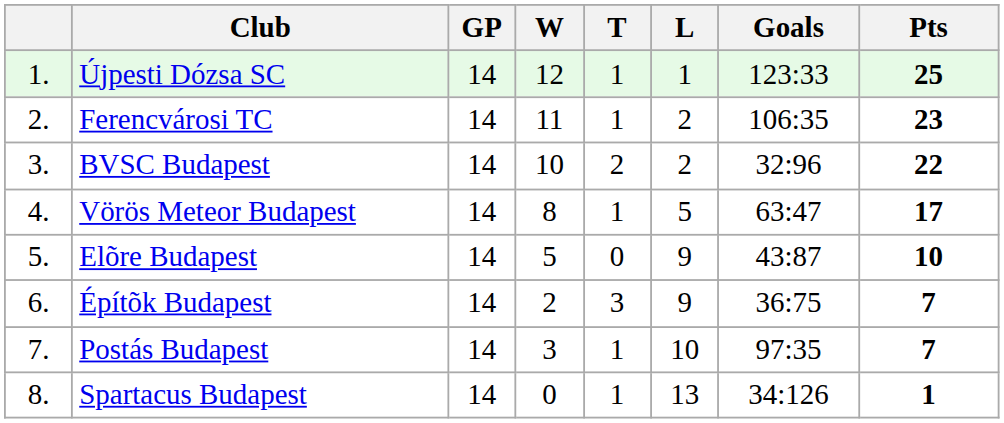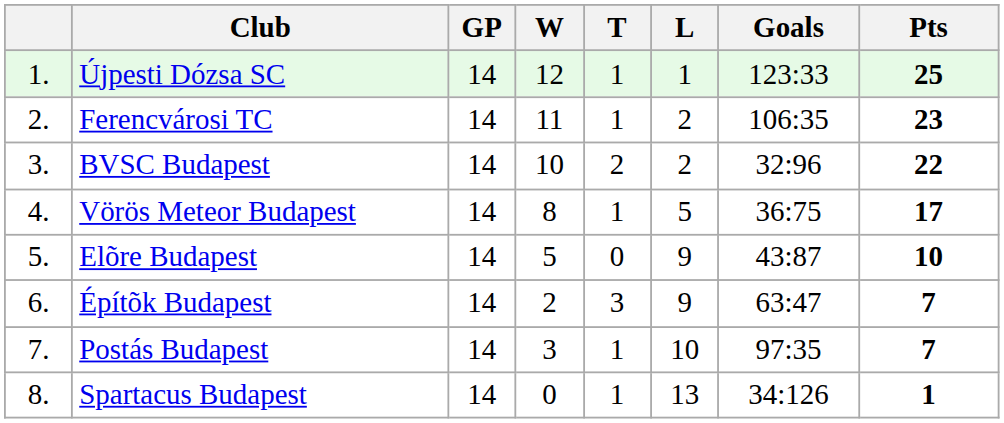 <table class="wikitable">
 <tr>
 <th width="30"></th>
 <th width="200">Club</th>
 <th width="30">GP</th>
 <th width="30">W</th>
 <th width="30">T</th>
 <th width="30">L</th>
 <th width="70">Goals</th>
 <th width="70">Pts</th>
 </tr>
 <tr bgcolor="#e6fae6" align="center">
 <td>1.</td>
 <td align="left"><a href='#'>Újpesti Dózsa SC</a></td>
 <td>14</td>
 <td>12</td>
 <td>1</td>
 <td>1</td>
 <td>123:33</td>
 <td><strong>25</strong></td>
 </tr>
 <tr bgcolor="#FFFFFF" align="center">
 <td>2.</td>
 <td align="left"><a href='#'>Ferencvárosi TC</a></td>
 <td>14</td>
 <td>11</td>
 <td>1</td>
 <td>2</td>
 <td>106:35</td>
 <td><strong>23</strong></td>
 </tr>
 <tr bgcolor="#FFFFFF" align="center">
 <td>3.</td>
 <td align="left"><a href='#'>BVSC Budapest</a></td>
 <td>14</td>
 <td>10</td>
 <td>2</td>
 <td>2</td>
 <td>32:96</td>
 <td><strong>22</strong></td>
 </tr>
 <tr bgcolor="#FFFFFF" align="center">
 <td>4.</td>
 <td align="left"><a href='#'>Vörös Meteor Budapest</a></td>
 <td>14</td>
 <td>8</td>
 <td>1</td>
 <td>5</td>
-<td>63:47</td>
+<td>36:75</td>
 <td><strong>17</strong></td>
 </tr>
 <tr bgcolor="#FFFFFF" align="center">
 <td>5.</td>
 <td align="left"><a href='#'>Elõre Budapest</a></td>
 <td>14</td>
 <td>5</td>
 <td>0</td>
 <td>9</td>
 <td>43:87</td>
 <td><strong>10</strong></td>
 </tr>
 <tr bgcolor="#FFFFFF" align="center">
 <td>6.</td>
 <td align="left"><a href='#'>Építõk Budapest</a></td>
 <td>14</td>
 <td>2</td>
 <td>3</td>
 <td>9</td>
-<td>36:75</td>
+<td>63:47</td>
 <td><strong>7</strong></td>
 </tr>
 <tr bgcolor="#FFFFFF" align="center">
 <td>7.</td>
 <td align="left"><a href='#'>Postás Budapest</a></td>
 <td>14</td>
 <td>3</td>
 <td>1</td>
 <td>10</td>
 <td>97:35</td>
 <td><strong>7</strong></td>
 </tr>
 <tr bgcolor="#FFFFFF" align="center">
 <td>8.</td>
 <td align="left"><a href='#'>Spartacus Budapest</a></td>
 <td>14</td>
 <td>0</td>
 <td>1</td>
 <td>13</td>
 <td>34:126</td>
 <td><strong>1</strong></td>
 </tr>
 </table>
